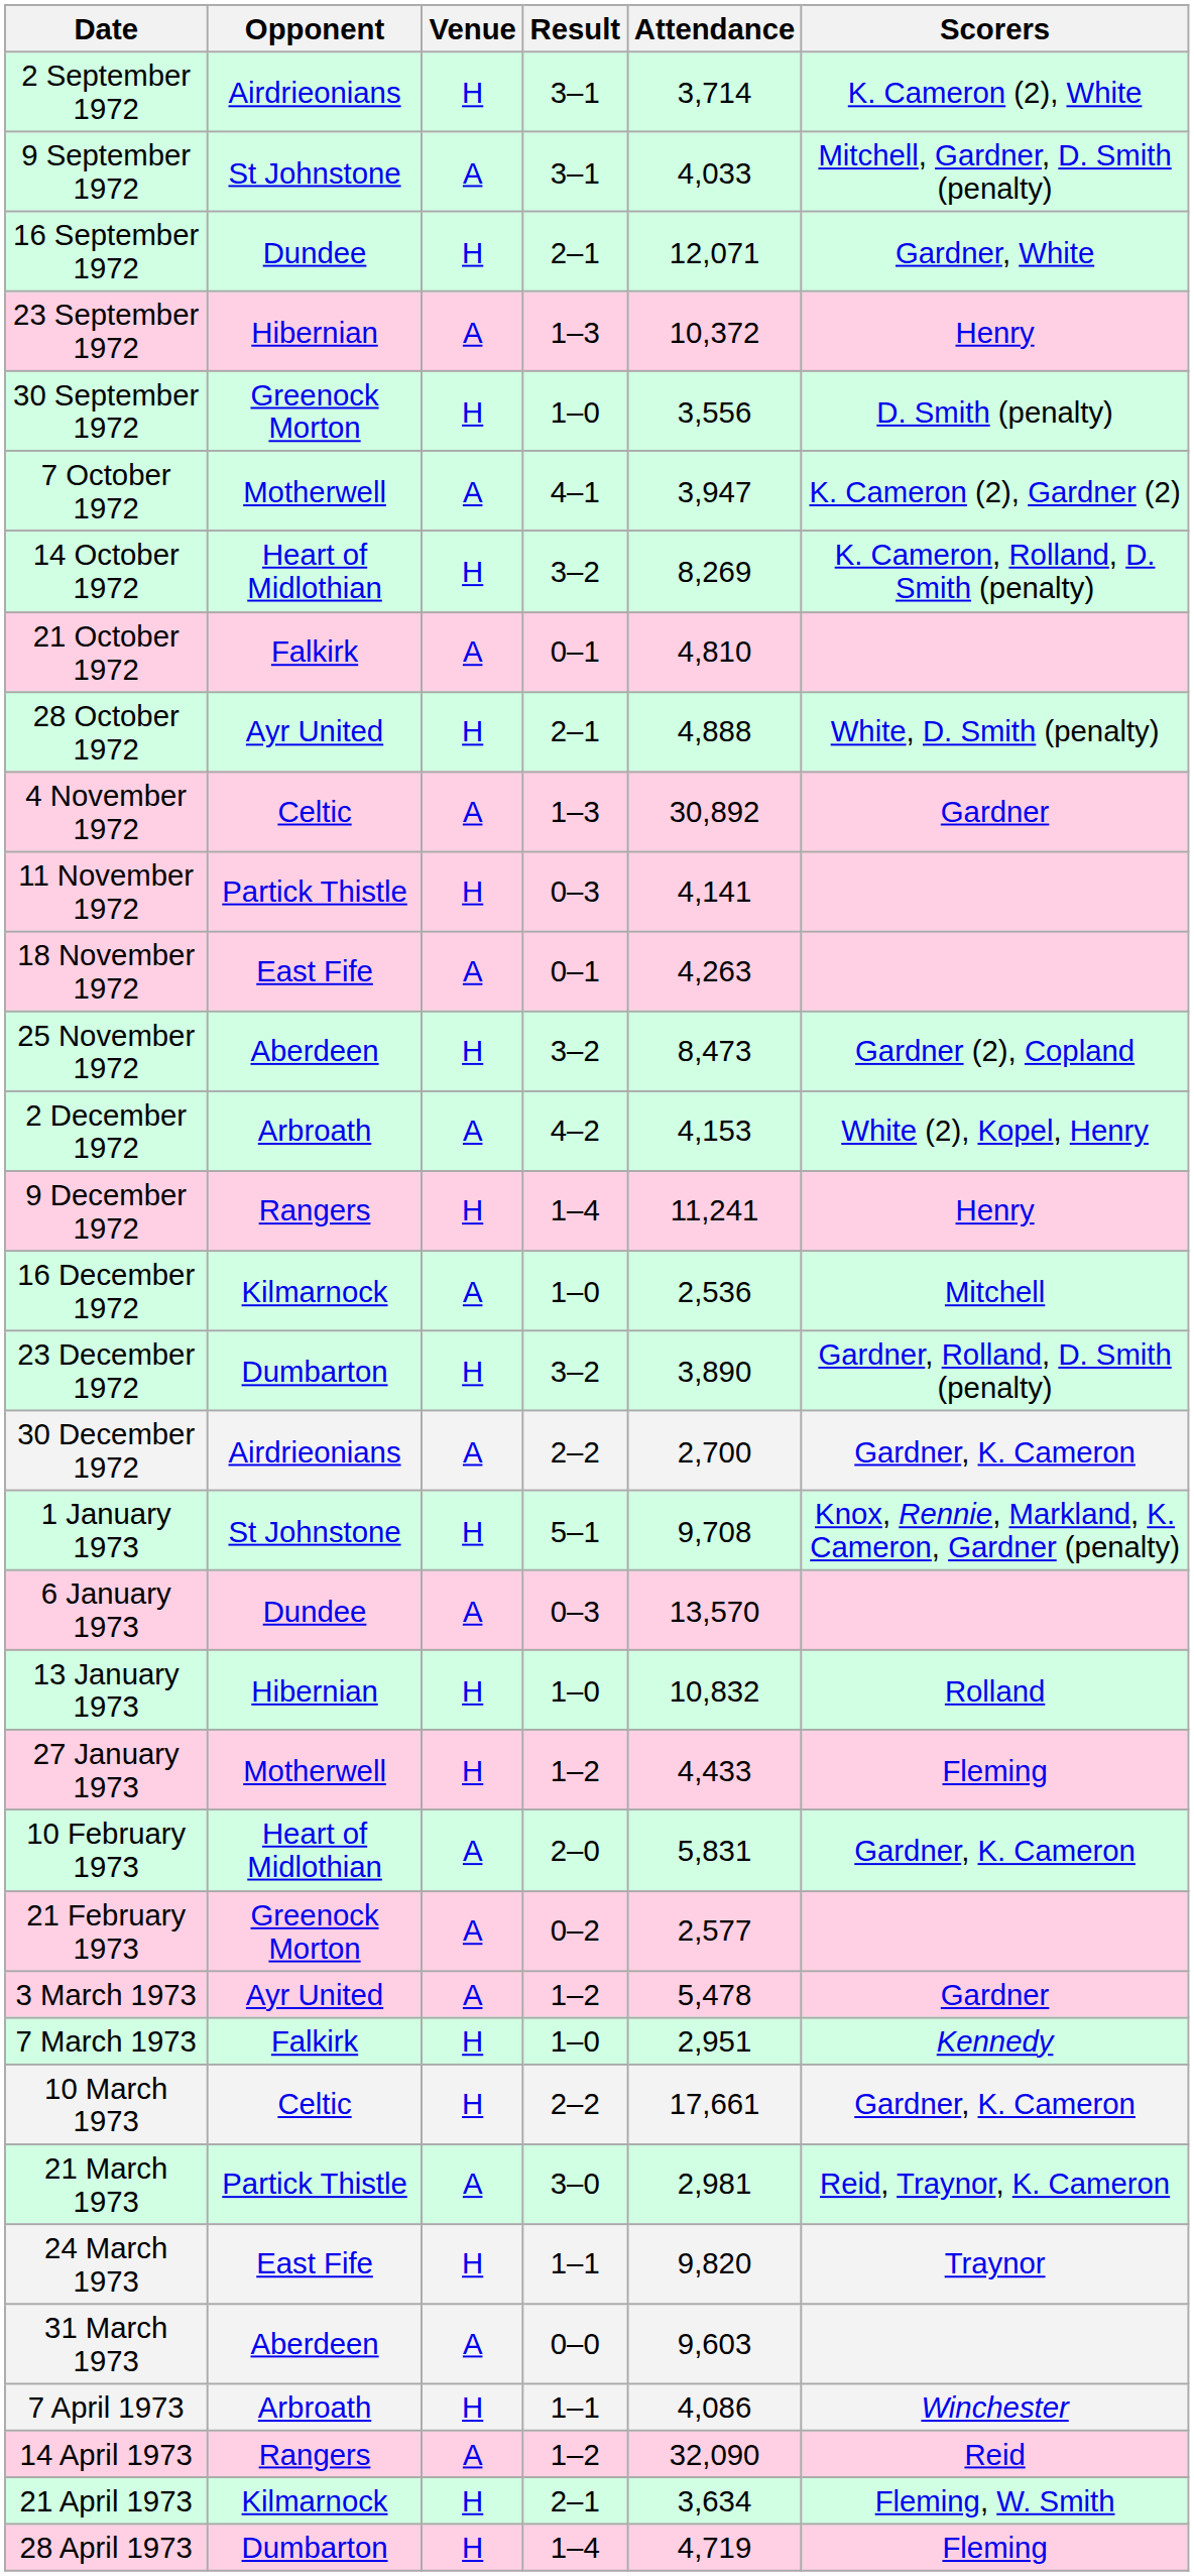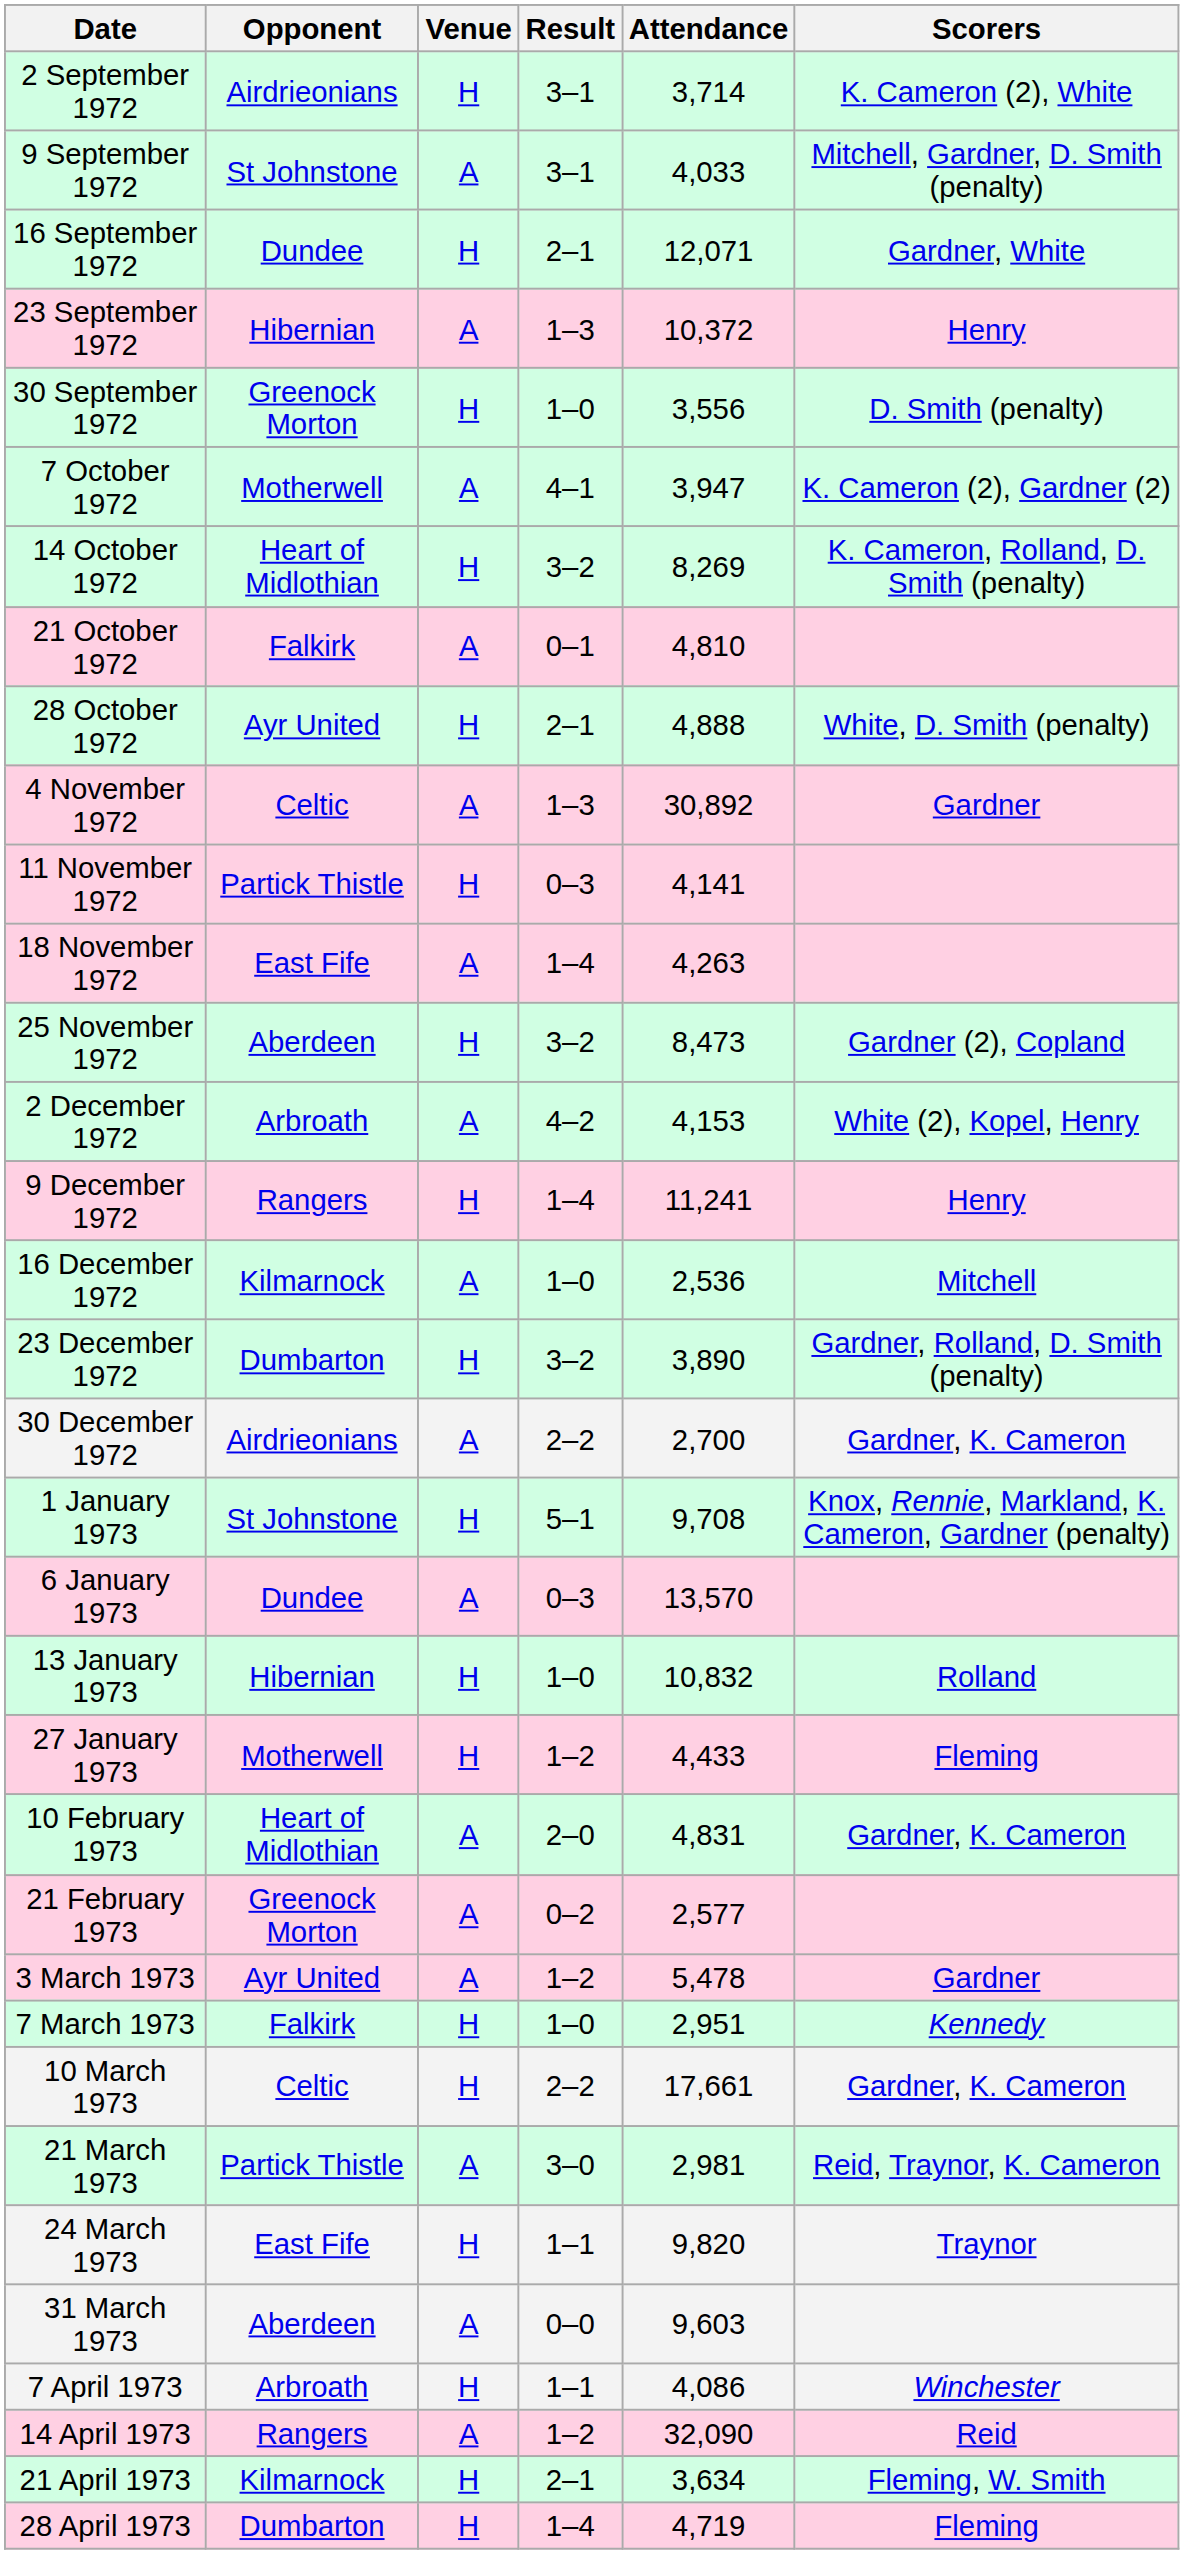 <table class="wikitable sortable" style="font-size:95%; text-align:center">
 <tr>
 <th>Date</th>
 <th>Opponent</th>
 <th>Venue</th>
 <th>Result</th>
 <th>Attendance</th>
 <th>Scorers</th>
 </tr>
 <tr bgcolor = "#d0ffe3">
 <td>2 September 1972</td>
 <td><a href='#'>Airdrieonians</a></td>
 <td><a href='#'>H</a></td>
 <td>3–1</td>
 <td>3,714</td>
 <td><a href='#'>K. Cameron</a> (2), <a href='#'>White</a></td>
 </tr>
 <tr bgcolor = "#d0ffe3">
 <td>9 September 1972</td>
 <td><a href='#'>St Johnstone</a></td>
 <td><a href='#'>A</a></td>
 <td>3–1</td>
 <td>4,033</td>
 <td><a href='#'>Mitchell</a>, <a href='#'>Gardner</a>, <a href='#'>D. Smith</a> (penalty)</td>
 </tr>
 <tr bgcolor = "#d0ffe3">
 <td>16 September 1972</td>
 <td><a href='#'>Dundee</a></td>
 <td><a href='#'>H</a></td>
 <td>2–1</td>
 <td>12,071</td>
 <td><a href='#'>Gardner</a>, <a href='#'>White</a></td>
 </tr>
 <tr bgcolor = "#ffd0e3">
 <td>23 September 1972</td>
 <td><a href='#'>Hibernian</a></td>
 <td><a href='#'>A</a></td>
 <td>1–3</td>
 <td>10,372</td>
 <td><a href='#'>Henry</a></td>
 </tr>
 <tr bgcolor = "#d0ffe3">
 <td>30 September 1972</td>
 <td><a href='#'>Greenock Morton</a></td>
 <td><a href='#'>H</a></td>
 <td>1–0</td>
 <td>3,556</td>
 <td><a href='#'>D. Smith</a> (penalty)</td>
 </tr>
 <tr bgcolor = "#d0ffe3">
 <td>7 October 1972</td>
 <td><a href='#'>Motherwell</a></td>
 <td><a href='#'>A</a></td>
 <td>4–1</td>
 <td>3,947</td>
 <td><a href='#'>K. Cameron</a> (2), <a href='#'>Gardner</a> (2)</td>
 </tr>
 <tr bgcolor = "#d0ffe3">
 <td>14 October 1972</td>
 <td><a href='#'>Heart of Midlothian</a></td>
 <td><a href='#'>H</a></td>
 <td>3–2</td>
 <td>8,269</td>
 <td><a href='#'>K. Cameron</a>, <a href='#'>Rolland</a>, <a href='#'>D. Smith</a> (penalty)</td>
 </tr>
 <tr bgcolor = "#ffd0e3">
 <td>21 October 1972</td>
 <td><a href='#'>Falkirk</a></td>
 <td><a href='#'>A</a></td>
 <td>0–1</td>
 <td>4,810</td>
 <td></td>
 </tr>
 <tr bgcolor = "#d0ffe3">
 <td>28 October 1972</td>
 <td><a href='#'>Ayr United</a></td>
 <td><a href='#'>H</a></td>
 <td>2–1</td>
 <td>4,888</td>
 <td><a href='#'>White</a>, <a href='#'>D. Smith</a> (penalty)</td>
 </tr>
 <tr bgcolor = "#ffd0e3">
 <td>4 November 1972</td>
 <td><a href='#'>Celtic</a></td>
 <td><a href='#'>A</a></td>
 <td>1–3</td>
 <td>30,892</td>
 <td><a href='#'>Gardner</a></td>
 </tr>
 <tr bgcolor = "#ffd0e3">
 <td>11 November 1972</td>
 <td><a href='#'>Partick Thistle</a></td>
 <td><a href='#'>H</a></td>
 <td>0–3</td>
 <td>4,141</td>
 <td></td>
 </tr>
 <tr bgcolor = "#ffd0e3">
 <td>18 November 1972</td>
 <td><a href='#'>East Fife</a></td>
 <td><a href='#'>A</a></td>
-<td>0–1</td>
+<td>1–4</td>
 <td>4,263</td>
 <td></td>
 </tr>
 <tr bgcolor = "#d0ffe3">
 <td>25 November 1972</td>
 <td><a href='#'>Aberdeen</a></td>
 <td><a href='#'>H</a></td>
 <td>3–2</td>
 <td>8,473</td>
 <td><a href='#'>Gardner</a> (2), <a href='#'>Copland</a></td>
 </tr>
 <tr bgcolor = "#d0ffe3">
 <td>2 December 1972</td>
 <td><a href='#'>Arbroath</a></td>
 <td><a href='#'>A</a></td>
 <td>4–2</td>
 <td>4,153</td>
 <td><a href='#'>White</a> (2), <a href='#'>Kopel</a>, <a href='#'>Henry</a></td>
 </tr>
 <tr bgcolor = "#ffd0e3">
 <td>9 December 1972</td>
 <td><a href='#'>Rangers</a></td>
 <td><a href='#'>H</a></td>
 <td>1–4</td>
 <td>11,241</td>
 <td><a href='#'>Henry</a></td>
 </tr>
 <tr bgcolor = "#d0ffe3">
 <td>16 December 1972</td>
 <td><a href='#'>Kilmarnock</a></td>
 <td><a href='#'>A</a></td>
 <td>1–0</td>
 <td>2,536</td>
 <td><a href='#'>Mitchell</a></td>
 </tr>
 <tr bgcolor = "#d0ffe3">
 <td>23 December 1972</td>
 <td><a href='#'>Dumbarton</a></td>
 <td><a href='#'>H</a></td>
 <td>3–2</td>
 <td>3,890</td>
 <td><a href='#'>Gardner</a>, <a href='#'>Rolland</a>, <a href='#'>D. Smith</a> (penalty)</td>
 </tr>
 <tr bgcolor = "#f3f3f3">
 <td>30 December 1972</td>
 <td><a href='#'>Airdrieonians</a></td>
 <td><a href='#'>A</a></td>
 <td>2–2</td>
 <td>2,700</td>
 <td><a href='#'>Gardner</a>, <a href='#'>K. Cameron</a></td>
 </tr>
 <tr bgcolor = "#d0ffe3">
 <td>1 January 1973</td>
 <td><a href='#'>St Johnstone</a></td>
 <td><a href='#'>H</a></td>
 <td>5–1</td>
 <td>9,708</td>
 <td><a href='#'>Knox</a>,  <em><a href='#'>Rennie</a></em>, <a href='#'>Markland</a>, <a href='#'>K. Cameron</a>, <a href='#'>Gardner</a> (penalty)</td>
 </tr>
 <tr bgcolor = "#ffd0e3">
 <td>6 January 1973</td>
 <td><a href='#'>Dundee</a></td>
 <td><a href='#'>A</a></td>
 <td>0–3</td>
 <td>13,570</td>
 <td></td>
 </tr>
 <tr bgcolor = "#d0ffe3">
 <td>13 January 1973</td>
 <td><a href='#'>Hibernian</a></td>
 <td><a href='#'>H</a></td>
 <td>1–0</td>
 <td>10,832</td>
 <td><a href='#'>Rolland</a></td>
 </tr>
 <tr bgcolor = "#ffd0e3">
 <td>27 January 1973</td>
 <td><a href='#'>Motherwell</a></td>
 <td><a href='#'>H</a></td>
 <td>1–2</td>
 <td>4,433</td>
 <td><a href='#'>Fleming</a></td>
 </tr>
 <tr bgcolor = "#d0ffe3">
 <td>10 February 1973</td>
 <td><a href='#'>Heart of Midlothian</a></td>
 <td><a href='#'>A</a></td>
 <td>2–0</td>
-<td>5,831</td>
+<td>4,831</td>
 <td><a href='#'>Gardner</a>, <a href='#'>K. Cameron</a></td>
 </tr>
 <tr bgcolor = "#ffd0e3">
 <td>21 February 1973</td>
 <td><a href='#'>Greenock Morton</a></td>
 <td><a href='#'>A</a></td>
 <td>0–2</td>
 <td>2,577</td>
 <td></td>
 </tr>
 <tr bgcolor = "#ffd0e3">
 <td>3 March 1973</td>
 <td><a href='#'>Ayr United</a></td>
 <td><a href='#'>A</a></td>
 <td>1–2</td>
 <td>5,478</td>
 <td><a href='#'>Gardner</a></td>
 </tr>
 <tr bgcolor = "#d0ffe3">
 <td>7 March 1973</td>
 <td><a href='#'>Falkirk</a></td>
 <td><a href='#'>H</a></td>
 <td>1–0</td>
 <td>2,951</td>
 <td><em><a href='#'>Kennedy</a></em></td>
 </tr>
 <tr bgcolor = "#f3f3f3">
 <td>10 March 1973</td>
 <td><a href='#'>Celtic</a></td>
 <td><a href='#'>H</a></td>
 <td>2–2</td>
 <td>17,661</td>
 <td><a href='#'>Gardner</a>, <a href='#'>K. Cameron</a></td>
 </tr>
 <tr bgcolor = "#d0ffe3">
 <td>21 March 1973</td>
 <td><a href='#'>Partick Thistle</a></td>
 <td><a href='#'>A</a></td>
 <td>3–0</td>
 <td>2,981</td>
 <td><a href='#'>Reid</a>, <a href='#'>Traynor</a>, <a href='#'>K. Cameron</a></td>
 </tr>
 <tr bgcolor = "#f3f3f3">
 <td>24 March 1973</td>
 <td><a href='#'>East Fife</a></td>
 <td><a href='#'>H</a></td>
 <td>1–1</td>
 <td>9,820</td>
 <td><a href='#'>Traynor</a></td>
 </tr>
 <tr bgcolor = "#f3f3f3">
 <td>31 March 1973</td>
 <td><a href='#'>Aberdeen</a></td>
 <td><a href='#'>A</a></td>
 <td>0–0</td>
 <td>9,603</td>
 <td></td>
 </tr>
 <tr bgcolor = "#f3f3f3">
 <td>7 April 1973</td>
 <td><a href='#'>Arbroath</a></td>
 <td><a href='#'>H</a></td>
 <td>1–1</td>
 <td>4,086</td>
 <td><em><a href='#'>Winchester</a></em></td>
 </tr>
 <tr bgcolor = "#ffd0e3">
 <td>14 April 1973</td>
 <td><a href='#'>Rangers</a></td>
 <td><a href='#'>A</a></td>
 <td>1–2</td>
 <td>32,090</td>
 <td><a href='#'>Reid</a></td>
 </tr>
 <tr bgcolor = "#d0ffe3">
 <td>21 April 1973</td>
 <td><a href='#'>Kilmarnock</a></td>
 <td><a href='#'>H</a></td>
 <td>2–1</td>
 <td>3,634</td>
 <td><a href='#'>Fleming</a>, <a href='#'>W. Smith</a></td>
 </tr>
 <tr bgcolor = "#ffd0e3">
 <td>28 April 1973</td>
 <td><a href='#'>Dumbarton</a></td>
 <td><a href='#'>H</a></td>
 <td>1–4</td>
 <td>4,719</td>
 <td><a href='#'>Fleming</a></td>
 </tr>
 </table>
